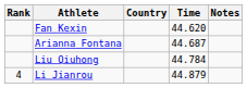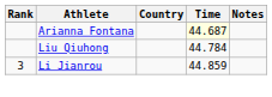 <table class="wikitable sortable" style="text-align:center">
 <tr>
 <th>Rank</th>
 <th>Athlete</th>
 <th>Country</th>
 <th>Time</th>
 <th>Notes</th>
 </tr>
 <tr>
 <td></td>
-<td align=left><a href='#'>Fan Kexin</a></td>
-<td align=left></td>
-<td>44.620</td>
-<td></td>
-</tr>
-<tr>
-<td></td>
 <td align=left><a href='#'>Arianna Fontana</a></td>
 <td align=left></td>
-<td>44.687</td>
+<td style="background: lightyellow;">44.687</td>
 <td></td>
 </tr>
 <tr>
 <td></td>
 <td align=left><a href='#'>Liu Qiuhong</a></td>
 <td align=left></td>
 <td>44.784</td>
 <td></td>
 </tr>
 <tr>
-<td>4</td>
+<td>3</td>
 <td align=left><a href='#'>Li Jianrou</a></td>
 <td align=left></td>
-<td>44.879</td>
+<td>44.859</td>
 <td></td>
 </tr>
 </table>
